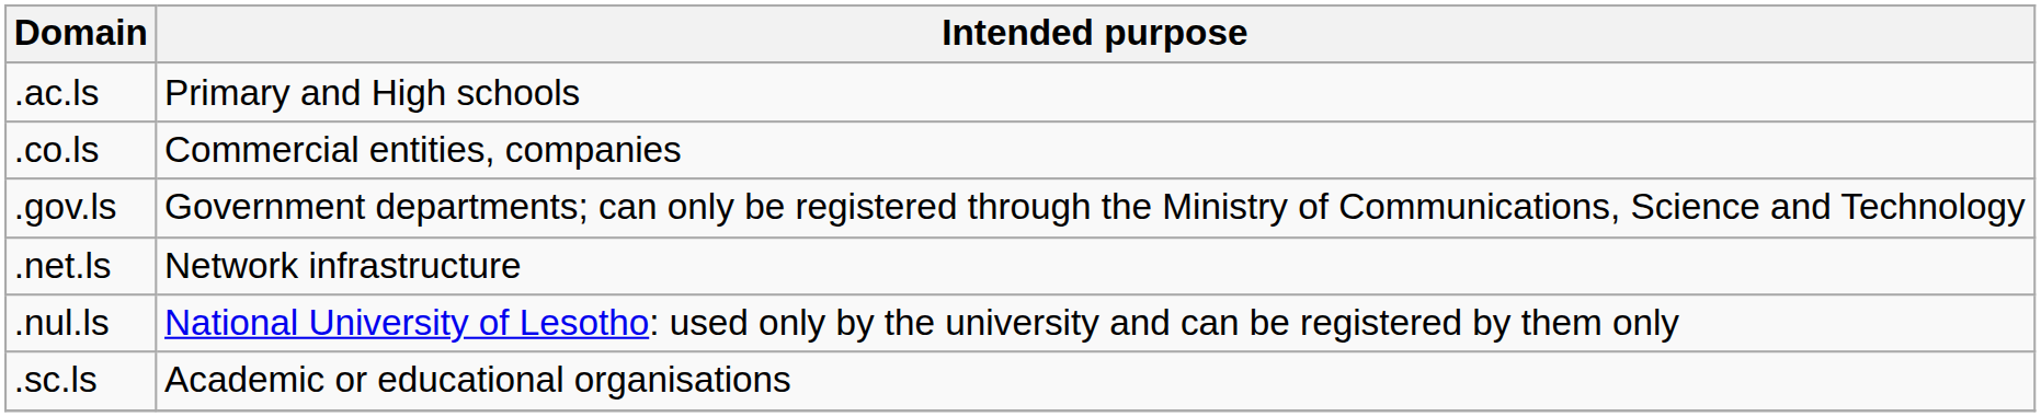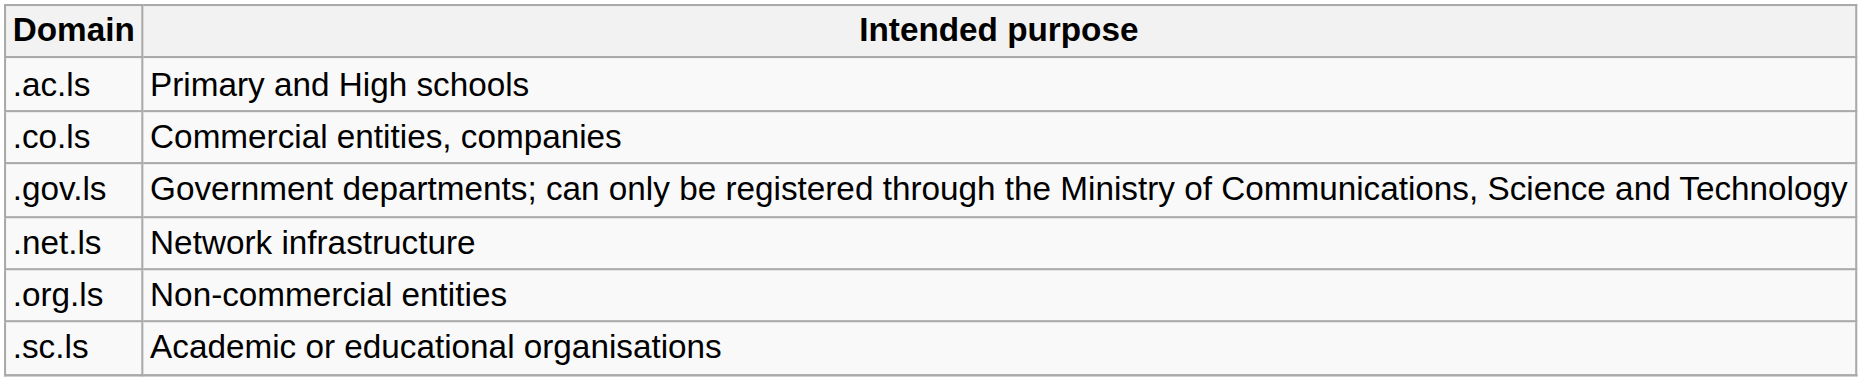 <table class="wikitable" border="1">
 <tr>
 <th>Domain</th>
 <th>Intended purpose</th>
 </tr>
 <tr>
 <td>.ac.ls</td>
 <td>Primary and High schools</td>
 </tr>
 <tr>
 <td>.co.ls</td>
 <td>Commercial entities, companies</td>
 </tr>
 <tr>
 <td>.gov.ls</td>
 <td>Government departments; can only be registered through the Ministry of Communications, Science and Technology</td>
 </tr>
 <tr>
 <td>.net.ls</td>
 <td>Network infrastructure</td>
 </tr>
 <tr>
-<td>.nul.ls</td>
-<td><a href='#'>National University of Lesotho</a>: used only by the university and can be registered by them only</td>
+<td>.org.ls</td>
+<td>Non-commercial entities</td>
 </tr>
 <tr>
 <td>.sc.ls</td>
 <td>Academic or educational organisations</td>
 </tr>
 <tr>
 </tr>
 </table>
